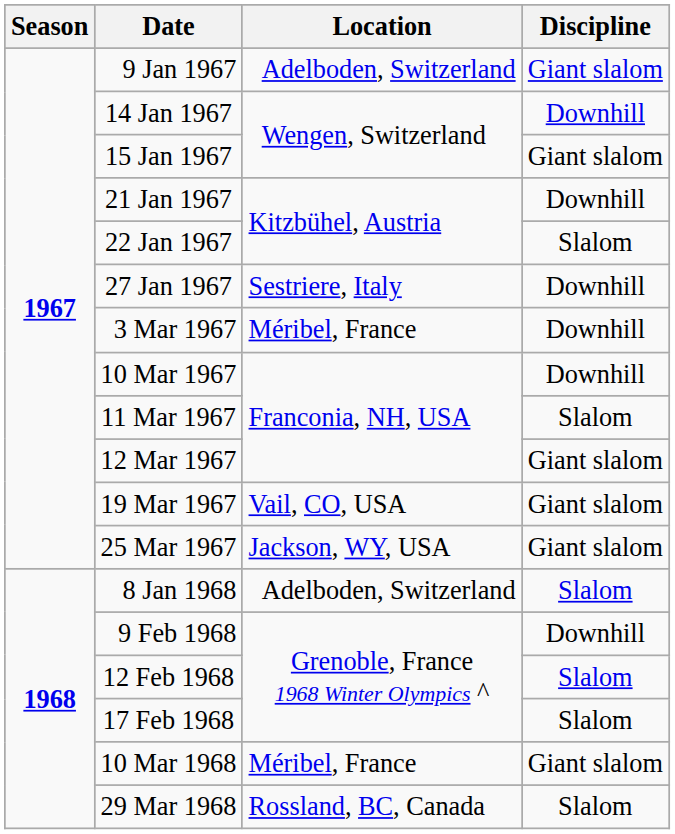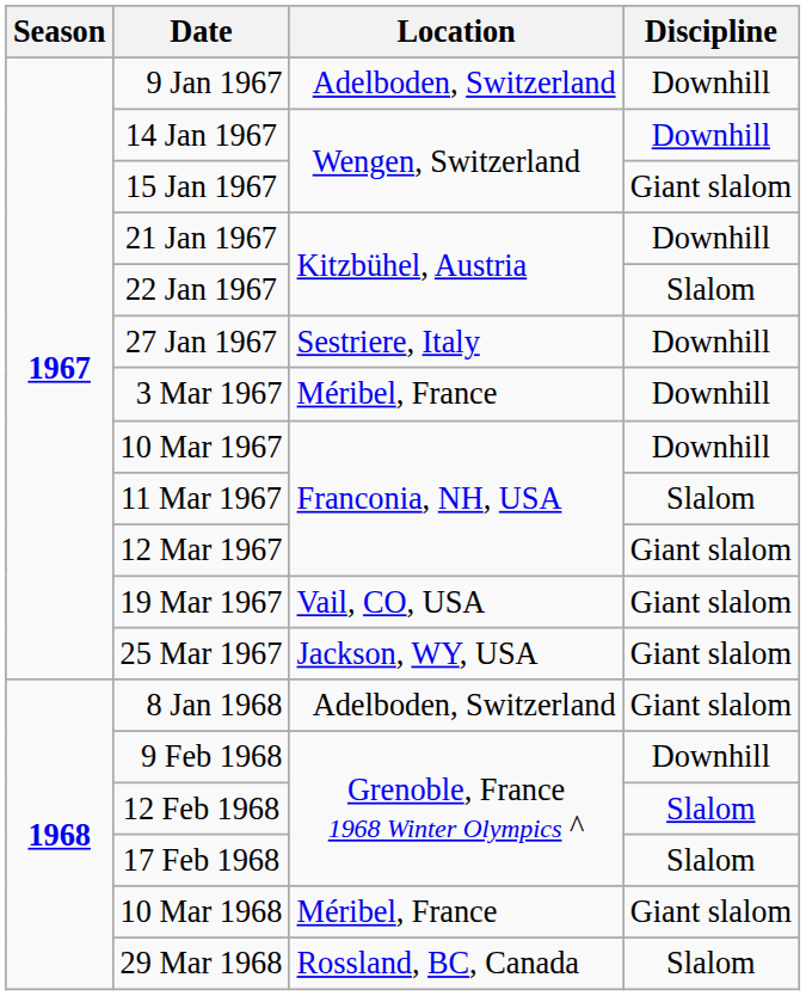 <table class="wikitable" style="text-align:center; font-size:95%;">
 <tr>
 <th>Season</th>
 <th>Date</th>
 <th>Location</th>
 <th>Discipline</th>
 </tr>
 <tr>
 <td rowspan=12><strong><a href='#'>1967</a></strong></td>
 <td align=right>9 Jan 1967</td>
 <td align=left>  <a href='#'>Adelboden</a>, <a href='#'>Switzerland</a></td>
-<td><a href='#'>Giant slalom</a></td>
+<td>Downhill</td>
 </tr>
 <tr>
 <td>14 Jan 1967</td>
 <td rowspan=2 align=left>  <a href='#'>Wengen</a>, Switzerland</td>
 <td align=center><a href='#'>Downhill</a></td>
 </tr>
 <tr>
 <td>15 Jan 1967</td>
 <td>Giant slalom</td>
 </tr>
 <tr>
 <td>21 Jan 1967</td>
 <td rowspan=2 align=left> <a href='#'>Kitzbühel</a>, <a href='#'>Austria</a></td>
 <td>Downhill</td>
 </tr>
 <tr>
 <td>22 Jan 1967</td>
 <td>Slalom</td>
 </tr>
 <tr>
 <td>27 Jan 1967</td>
 <td align=left> <a href='#'>Sestriere</a>, <a href='#'>Italy</a></td>
 <td>Downhill</td>
 </tr>
 <tr>
 <td align=right>3 Mar 1967</td>
 <td align=left> <a href='#'>Méribel</a>, France</td>
 <td>Downhill</td>
 </tr>
 <tr>
 <td>10 Mar 1967</td>
 <td rowspan=3 align=left> <a href='#'>Franconia</a>, <a href='#'>NH</a>, <a href='#'>USA</a></td>
 <td align=center>Downhill</td>
 </tr>
 <tr>
 <td>11 Mar 1967</td>
 <td>Slalom</td>
 </tr>
 <tr>
 <td>12 Mar 1967</td>
 <td>Giant slalom</td>
 </tr>
 <tr>
 <td>19 Mar 1967</td>
 <td align=left> <a href='#'>Vail</a>, <a href='#'>CO</a>, USA</td>
 <td>Giant slalom</td>
 </tr>
 <tr>
 <td>25 Mar 1967</td>
 <td align=left> <a href='#'>Jackson</a>, <a href='#'>WY</a>, USA</td>
 <td>Giant slalom</td>
 </tr>
 <tr>
 <td rowspan=6 align=center><strong><a href='#'>1968</a></strong></td>
 <td align=right>8 Jan 1968</td>
 <td align=left>  Adelboden, Switzerland</td>
-<td align=center><a href='#'>Slalom</a></td>
+<td>Giant slalom</td>
 </tr>
 <tr>
 <td align=right>9 Feb 1968</td>
 <td rowspan=3 align=center> <a href='#'>Grenoble</a>, France<br><small><em><a href='#'>1968 Winter Olympics</a></em></small> ^</td>
 <td>Downhill</td>
 </tr>
 <tr>
 <td>12 Feb 1968</td>
 <td align=center><a href='#'>Slalom</a></td>
 </tr>
 <tr>
 <td>17 Feb 1968</td>
 <td>Slalom</td>
 </tr>
 <tr>
 <td>10 Mar 1968</td>
 <td align=left> <a href='#'>Méribel</a>, France</td>
 <td>Giant slalom</td>
 </tr>
 <tr>
 <td>29 Mar 1968</td>
 <td align=left> <a href='#'>Rossland</a>, <a href='#'>BC</a>, Canada</td>
 <td>Slalom</td>
 </tr>
 </table>
